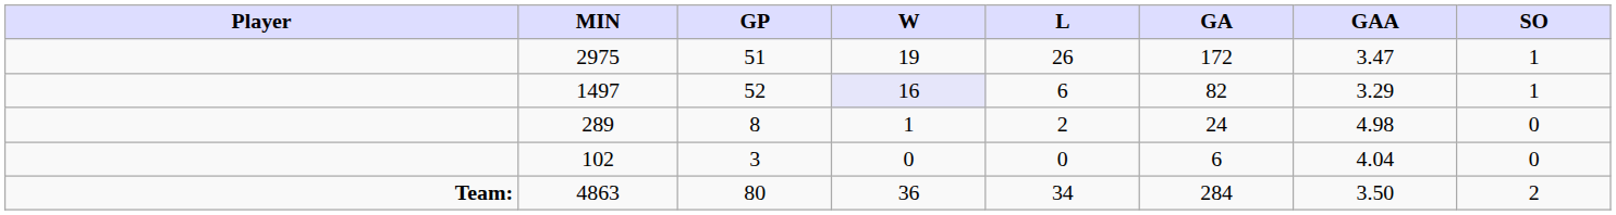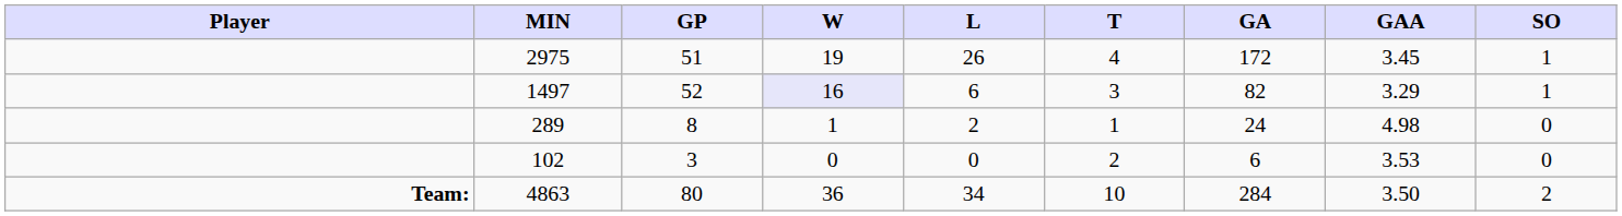 <table style="width:60%;" class="wikitable sortable">
 <tr>
 <th style="background:#ddf; width:10%;">Player</th>
 <th style="width:3%; background:#ddf;" title="Minutes played">MIN</th>
 <th style="width:3%; background:#ddf;" title="Games played in">GP</th>
 <th style="width:3%; background:#ddf;" title="Wins">W</th>
 <th style="width:3%; background:#ddf;" title="Losses">L</th>
+<th style="width:3%; background:#ddf;" title="Ties">T</th>
 <th style="width:3%; background:#ddf;" title="Goals against">GA</th>
 <th style="width:3%; background:#ddf;" title="Goals against average">GAA</th>
 <th style="width:3%; background:#ddf;" title="Shut-outs">SO</th>
 </tr>
 <tr style="text-align:center;">
 <td style="text-align:right;"></td>
 <td>2975</td>
 <td>51</td>
 <td>19</td>
 <td>26</td>
+<td>4</td>
 <td>172</td>
-<td>3.47</td>
+<td>3.45</td>
 <td>1</td>
 </tr>
 <tr style="text-align:center;">
 <td style="text-align:right;"></td>
 <td>1497</td>
 <td>52</td>
 <td style="background: lavender;">16</td>
 <td>6</td>
+<td>3</td>
 <td>82</td>
 <td>3.29</td>
 <td>1</td>
 </tr>
 <tr style="text-align:center;">
 <td style="text-align:right;"></td>
 <td>289</td>
 <td>8</td>
 <td>1</td>
 <td>2</td>
+<td>1</td>
 <td>24</td>
 <td>4.98</td>
 <td>0</td>
 </tr>
 <tr style="text-align:center;">
 <td style="text-align:right;"></td>
 <td>102</td>
 <td>3</td>
 <td>0</td>
 <td>0</td>
+<td>2</td>
 <td>6</td>
-<td>4.04</td>
+<td>3.53</td>
 <td>0</td>
 </tr>
 <tr style="text-align:center;">
 <td style="text-align:right;"><strong>Team:</strong></td>
 <td>4863</td>
 <td>80</td>
 <td>36</td>
 <td>34</td>
+<td>10</td>
 <td>284</td>
 <td>3.50</td>
 <td>2</td>
 </tr>
 </table>
